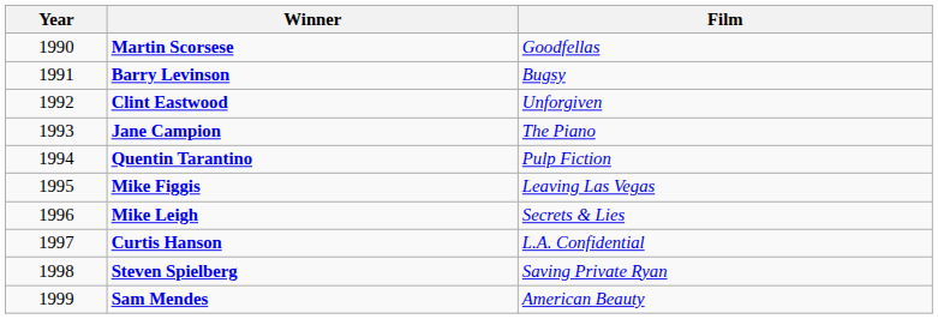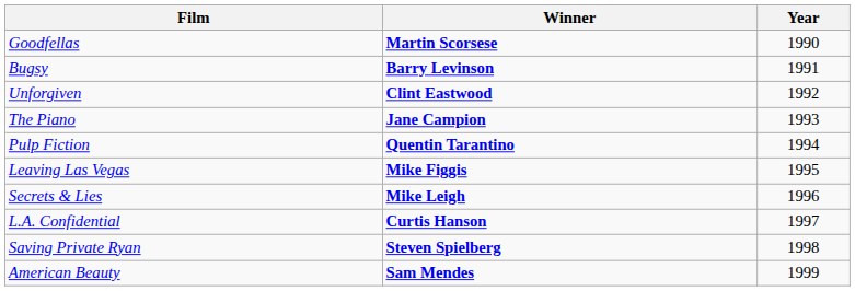 <table class="wikitable" width="95%" cellpadding="5">
 <tr>
+<th width="450"><strong>Film</strong></th>
+<th width="450"><strong>Winner</strong></th>
 <th width="100"><strong>Year</strong></th>
-<th width="450"><strong>Winner</strong></th>
-<th width="450"><strong>Film</strong></th>
 </tr>
 <tr>
+<td><em><a href='#'>Goodfellas</a></em></td>
+<td><strong><a href='#'>Martin Scorsese</a></strong></td>
 <td style="text-align:center;">1990</td>
-<td><strong><a href='#'>Martin Scorsese</a></strong></td>
-<td><em><a href='#'>Goodfellas</a></em></td>
 </tr>
 <tr>
+<td><em><a href='#'>Bugsy</a></em></td>
+<td><strong><a href='#'>Barry Levinson</a></strong></td>
 <td style="text-align:center;">1991</td>
-<td><strong><a href='#'>Barry Levinson</a></strong></td>
-<td><em><a href='#'>Bugsy</a></em></td>
 </tr>
 <tr>
+<td><em><a href='#'>Unforgiven</a></em></td>
+<td><strong><a href='#'>Clint Eastwood</a></strong></td>
 <td style="text-align:center;">1992</td>
-<td><strong><a href='#'>Clint Eastwood</a></strong></td>
-<td><em><a href='#'>Unforgiven</a></em></td>
 </tr>
 <tr>
+<td><em><a href='#'>The Piano</a></em></td>
+<td><strong><a href='#'>Jane Campion</a></strong></td>
 <td style="text-align:center;">1993</td>
-<td><strong><a href='#'>Jane Campion</a></strong></td>
-<td><em><a href='#'>The Piano</a></em></td>
 </tr>
 <tr>
+<td><em><a href='#'>Pulp Fiction</a></em></td>
+<td><strong><a href='#'>Quentin Tarantino</a></strong></td>
 <td style="text-align:center;">1994</td>
-<td><strong><a href='#'>Quentin Tarantino</a></strong></td>
-<td><em><a href='#'>Pulp Fiction</a></em></td>
 </tr>
 <tr>
+<td><em><a href='#'>Leaving Las Vegas</a></em></td>
+<td><strong><a href='#'>Mike Figgis</a></strong></td>
 <td style="text-align:center;">1995</td>
-<td><strong><a href='#'>Mike Figgis</a></strong></td>
-<td><em><a href='#'>Leaving Las Vegas</a></em></td>
 </tr>
 <tr>
+<td><em><a href='#'>Secrets & Lies</a></em></td>
+<td><strong><a href='#'>Mike Leigh</a></strong></td>
 <td style="text-align:center;">1996</td>
-<td><strong><a href='#'>Mike Leigh</a></strong></td>
-<td><em><a href='#'>Secrets & Lies</a></em></td>
 </tr>
 <tr>
+<td><em><a href='#'>L.A. Confidential</a></em></td>
+<td><strong><a href='#'>Curtis Hanson</a></strong></td>
 <td style="text-align:center;">1997</td>
-<td><strong><a href='#'>Curtis Hanson</a></strong></td>
-<td><em><a href='#'>L.A. Confidential</a></em></td>
 </tr>
 <tr>
+<td><em><a href='#'>Saving Private Ryan</a></em></td>
+<td><strong><a href='#'>Steven Spielberg</a></strong></td>
 <td style="text-align:center;">1998</td>
-<td><strong><a href='#'>Steven Spielberg</a></strong></td>
-<td><em><a href='#'>Saving Private Ryan</a></em></td>
 </tr>
 <tr>
+<td><em><a href='#'>American Beauty</a></em></td>
+<td><strong><a href='#'>Sam Mendes</a></strong></td>
 <td style="text-align:center;">1999</td>
-<td><strong><a href='#'>Sam Mendes</a></strong></td>
-<td><em><a href='#'>American Beauty</a></em></td>
 </tr>
 </table>
